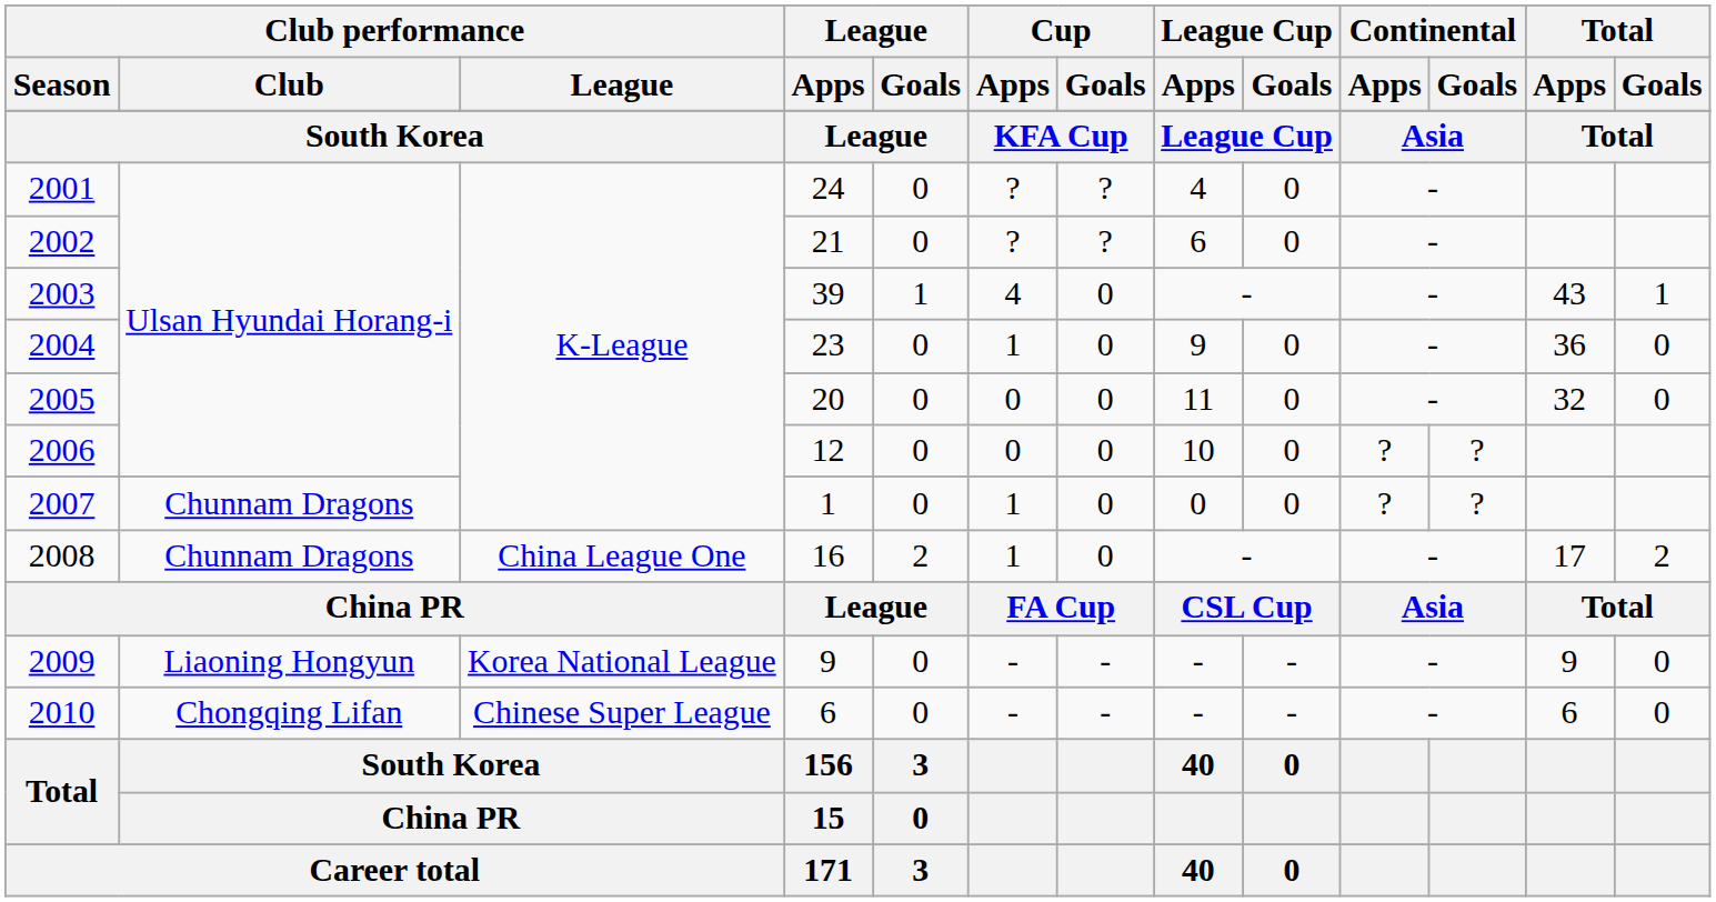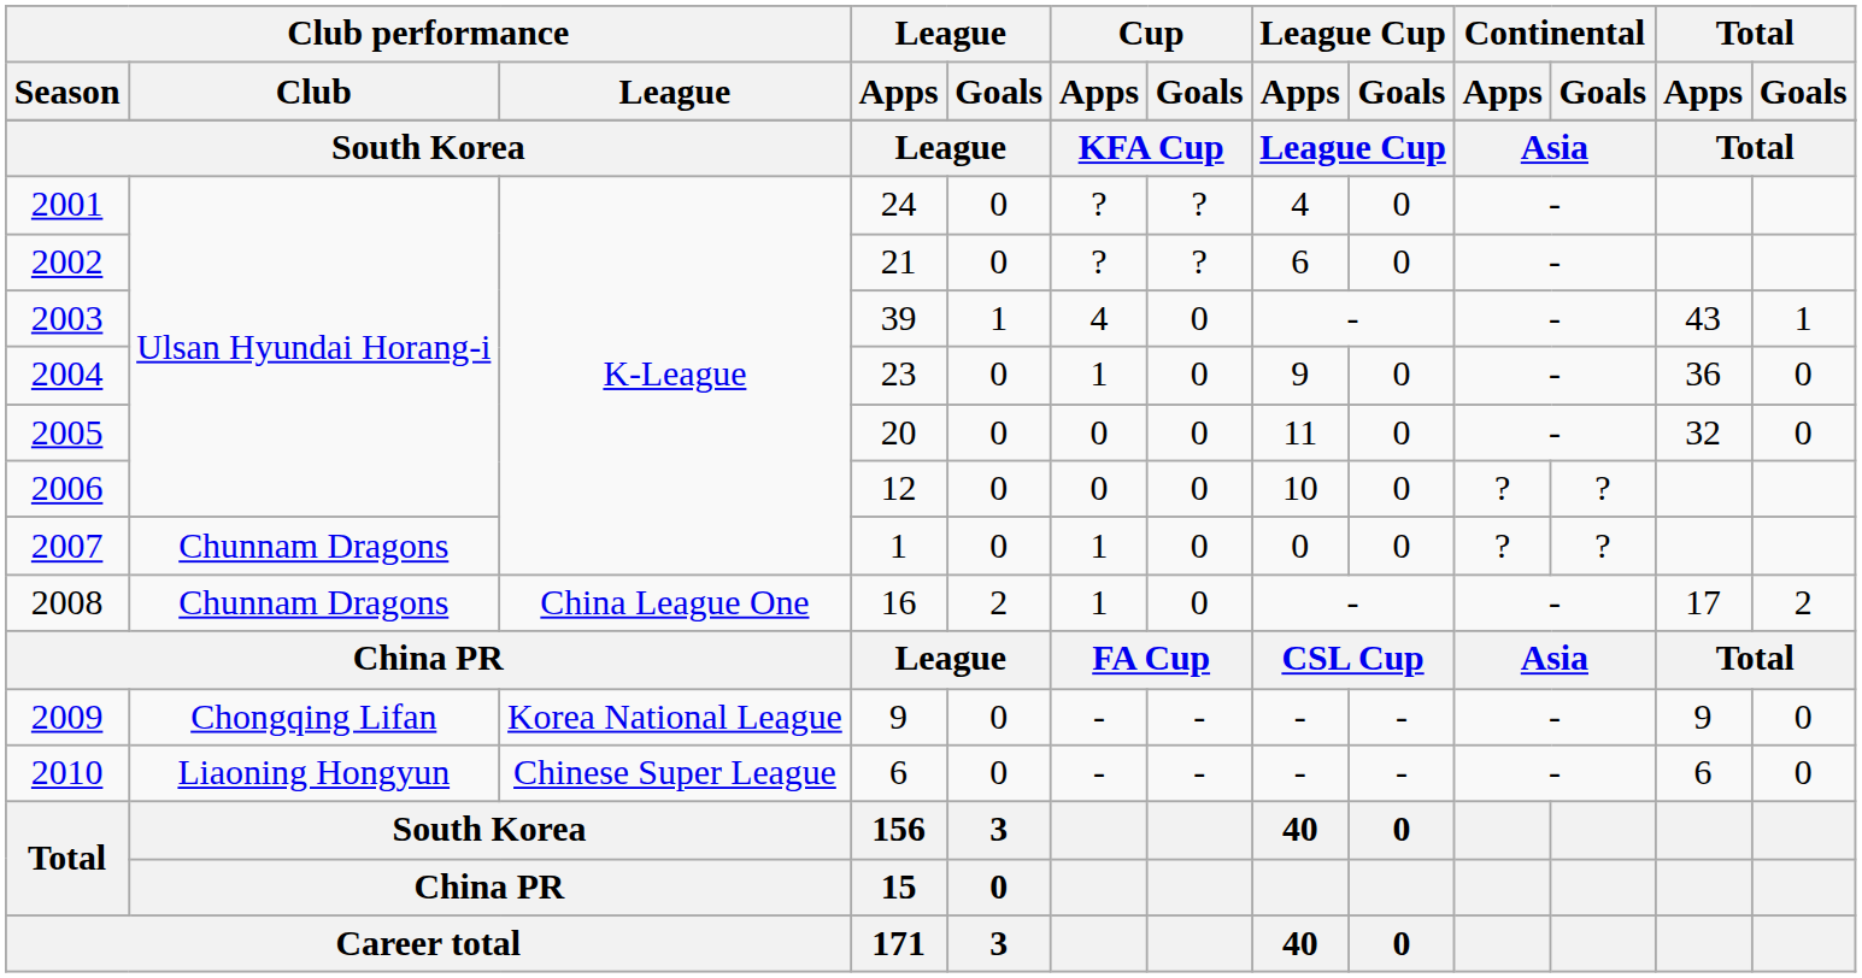 <table class="wikitable" style="text-align:center">
 <tr>
 <th colspan=3>Club performance</th>
 <th colspan=2>League</th>
 <th colspan=2>Cup</th>
 <th colspan=2>League Cup</th>
 <th colspan=2>Continental</th>
 <th colspan=2>Total</th>
 </tr>
 <tr>
 <th>Season</th>
 <th>Club</th>
 <th>League</th>
 <th>Apps</th>
 <th>Goals</th>
 <th>Apps</th>
 <th>Goals</th>
 <th>Apps</th>
 <th>Goals</th>
 <th>Apps</th>
 <th>Goals</th>
 <th>Apps</th>
 <th>Goals</th>
 </tr>
 <tr>
 </tr>
 <tr>
 <th colspan=3>South Korea</th>
 <th colspan=2>League</th>
 <th colspan=2><a href='#'>KFA Cup</a></th>
 <th colspan=2><a href='#'>League Cup</a></th>
 <th colspan=2><a href='#'>Asia</a></th>
 <th colspan=2>Total</th>
 </tr>
 <tr>
 <td><a href='#'>2001</a></td>
 <td rowspan="6"><a href='#'>Ulsan Hyundai Horang-i</a></td>
 <td rowspan="7"><a href='#'>K-League</a></td>
 <td>24</td>
 <td>0</td>
 <td>?</td>
 <td>?</td>
 <td>4</td>
 <td>0</td>
 <td colspan="2">-</td>
 <td></td>
 <td></td>
 </tr>
 <tr>
 <td><a href='#'>2002</a></td>
 <td>21</td>
 <td>0</td>
 <td>?</td>
 <td>?</td>
 <td>6</td>
 <td>0</td>
 <td colspan="2">-</td>
 <td></td>
 <td></td>
 </tr>
 <tr>
 <td><a href='#'>2003</a></td>
 <td>39</td>
 <td>1</td>
 <td>4</td>
 <td>0</td>
 <td colspan="2">-</td>
 <td colspan="2">-</td>
 <td>43</td>
 <td>1</td>
 </tr>
 <tr>
 <td><a href='#'>2004</a></td>
 <td>23</td>
 <td>0</td>
 <td>1</td>
 <td>0</td>
 <td>9</td>
 <td>0</td>
 <td colspan="2">-</td>
 <td>36</td>
 <td>0</td>
 </tr>
 <tr>
 <td><a href='#'>2005</a></td>
 <td>20</td>
 <td>0</td>
 <td>0</td>
 <td>0</td>
 <td>11</td>
 <td>0</td>
 <td colspan="2">-</td>
 <td>32</td>
 <td>0</td>
 </tr>
 <tr>
 <td><a href='#'>2006</a></td>
 <td>12</td>
 <td>0</td>
 <td>0</td>
 <td>0</td>
 <td>10</td>
 <td>0</td>
 <td>?</td>
 <td>?</td>
 <td></td>
 <td></td>
 </tr>
 <tr>
 <td><a href='#'>2007</a></td>
 <td><a href='#'>Chunnam Dragons</a></td>
 <td>1</td>
 <td>0</td>
 <td>1</td>
 <td>0</td>
 <td>0</td>
 <td>0</td>
 <td>?</td>
 <td>?</td>
 <td></td>
 <td></td>
 </tr>
 <tr>
 <td>2008</td>
 <td><a href='#'>Chunnam Dragons</a></td>
 <td rowspan="1"><a href='#'>China League One</a></td>
 <td>16</td>
 <td>2</td>
 <td>1</td>
 <td>0</td>
 <td colspan="2">-</td>
 <td colspan="2">-</td>
 <td>17</td>
 <td>2</td>
 </tr>
 <tr>
 <th colspan=3>China PR</th>
 <th colspan=2>League</th>
 <th colspan=2><a href='#'>FA Cup</a></th>
 <th colspan=2><a href='#'>CSL Cup</a></th>
 <th colspan=2><a href='#'>Asia</a></th>
 <th colspan=2>Total</th>
 </tr>
 <tr>
 <td><a href='#'>2009</a></td>
-<td rowspan="1"><a href='#'>Liaoning Hongyun</a></td>
+<td rowspan="1"><a href='#'>Chongqing Lifan</a></td>
 <td><a href='#'>Korea National League</a></td>
 <td>9</td>
 <td>0</td>
 <td>-</td>
 <td>-</td>
 <td>-</td>
 <td>-</td>
 <td colspan="2">-</td>
 <td>9</td>
 <td>0</td>
 </tr>
 <tr>
 <td><a href='#'>2010</a></td>
-<td rowspan="1"><a href='#'>Chongqing Lifan</a></td>
+<td rowspan="1"><a href='#'>Liaoning Hongyun</a></td>
 <td rowspan="1"><a href='#'>Chinese Super League</a></td>
 <td>6</td>
 <td>0</td>
 <td>-</td>
 <td>-</td>
 <td>-</td>
 <td>-</td>
 <td colspan="2">-</td>
 <td>6</td>
 <td>0</td>
 </tr>
 <tr>
 <th rowspan=2>Total</th>
 <th colspan=2>South Korea</th>
 <th>156</th>
 <th>3</th>
 <th></th>
 <th></th>
 <th>40</th>
 <th>0</th>
 <th></th>
 <th></th>
 <th></th>
 <th></th>
 </tr>
 <tr>
 <th colspan=2>China PR</th>
 <th>15</th>
 <th>0</th>
 <th></th>
 <th></th>
 <th></th>
 <th></th>
 <th></th>
 <th></th>
 <th></th>
 <th></th>
 </tr>
 <tr>
 <th colspan=3>Career total</th>
 <th>171</th>
 <th>3</th>
 <th></th>
 <th></th>
 <th>40</th>
 <th>0</th>
 <th></th>
 <th></th>
 <th></th>
 <th></th>
 </tr>
 </table>
